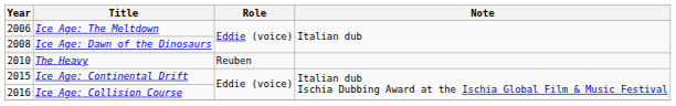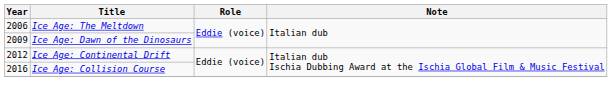 <table class="wikitable sortable">
 <tr>
 <th>Year</th>
 <th>Title</th>
 <th>Role</th>
 <th>Note</th>
 </tr>
 <tr>
 <td>2006</td>
 <td><em><a href='#'>Ice Age: The Meltdown</a></em></td>
 <td rowspan=2><a href='#'>Eddie</a> (voice)</td>
 <td rowspan=2>Italian dub</td>
 </tr>
 <tr>
-<td>2008</td>
+<td>2009</td>
 <td><em><a href='#'>Ice Age: Dawn of the Dinosaurs</a></em></td>
 </tr>
 <tr>
-<td>2010</td>
-<td><em><a href='#'>The Heavy</a></em></td>
-<td>Reuben</td>
-<td></td>
-</tr>
-<tr>
-<td>2015</td>
+<td>2012</td>
 <td><em><a href='#'>Ice Age: Continental Drift</a></em></td>
 <td rowspan=2>Eddie (voice)</td>
 <td rowspan=2>Italian dub<br>Ischia Dubbing Award at the <a href='#'>Ischia Global Film & Music Festival</a></td>
 </tr>
 <tr>
 <td>2016</td>
 <td><em><a href='#'>Ice Age: Collision Course</a></em></td>
 </tr>
 <tr>
 </tr>
 </table>
